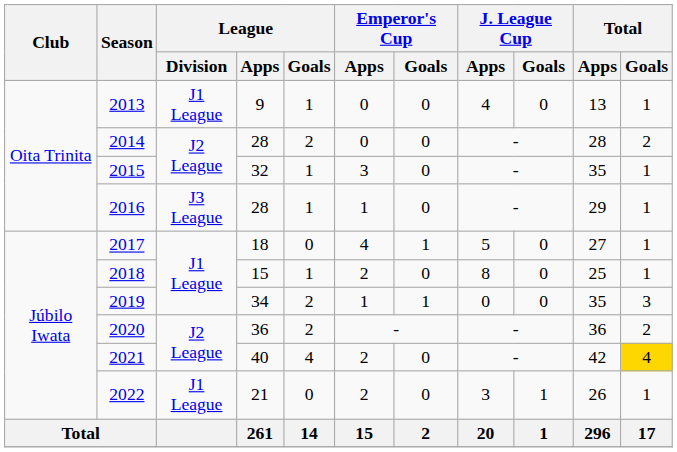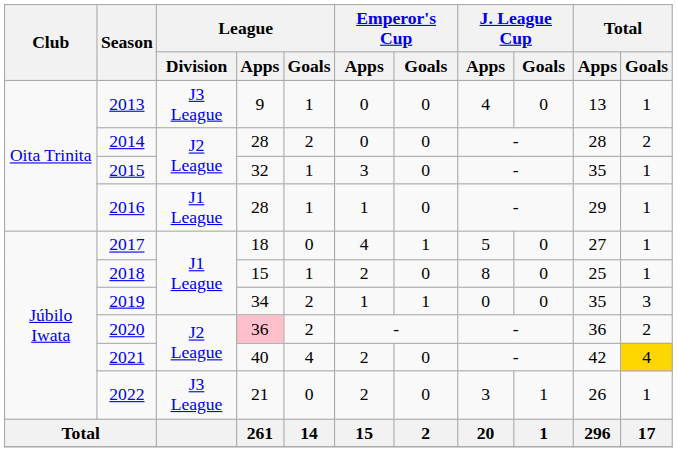 <table class="wikitable" style="text-align:center;">
 <tr>
 <th rowspan="2">Club</th>
 <th rowspan="2">Season</th>
 <th colspan="3">League</th>
 <th colspan="2"><a href='#'>Emperor's Cup</a></th>
 <th colspan="2"><a href='#'>J. League Cup</a></th>
 <th colspan="2">Total</th>
 </tr>
 <tr>
 <th>Division</th>
 <th>Apps</th>
 <th>Goals</th>
 <th>Apps</th>
 <th>Goals</th>
 <th>Apps</th>
 <th>Goals</th>
 <th>Apps</th>
 <th>Goals</th>
 </tr>
 <tr>
 <td rowspan="4"><a href='#'>Oita Trinita</a></td>
 <td><a href='#'>2013</a></td>
-<td><a href='#'>J1 League</a></td>
+<td><a href='#'>J3 League</a></td>
 <td>9</td>
 <td>1</td>
 <td>0</td>
 <td>0</td>
 <td>4</td>
 <td>0</td>
 <td>13</td>
 <td>1</td>
 </tr>
 <tr>
 <td><a href='#'>2014</a></td>
 <td rowspan="2"><a href='#'>J2 League</a></td>
 <td>28</td>
 <td>2</td>
 <td>0</td>
 <td>0</td>
 <td colspan="2">-</td>
 <td>28</td>
 <td>2</td>
 </tr>
 <tr>
 <td><a href='#'>2015</a></td>
 <td>32</td>
 <td>1</td>
 <td>3</td>
 <td>0</td>
 <td colspan="2">-</td>
 <td>35</td>
 <td>1</td>
 </tr>
 <tr>
 <td><a href='#'>2016</a></td>
-<td><a href='#'>J3 League</a></td>
+<td><a href='#'>J1 League</a></td>
 <td>28</td>
 <td>1</td>
 <td>1</td>
 <td>0</td>
 <td colspan="2">-</td>
 <td>29</td>
 <td>1</td>
 </tr>
 <tr>
 <td rowspan="6"><a href='#'>Júbilo Iwata</a></td>
 <td><a href='#'>2017</a></td>
 <td rowspan="3"><a href='#'>J1 League</a></td>
 <td>18</td>
 <td>0</td>
 <td>4</td>
 <td>1</td>
 <td>5</td>
 <td>0</td>
 <td>27</td>
 <td>1</td>
 </tr>
 <tr>
 <td><a href='#'>2018</a></td>
 <td>15</td>
 <td>1</td>
 <td>2</td>
 <td>0</td>
 <td>8</td>
 <td>0</td>
 <td>25</td>
 <td>1</td>
 </tr>
 <tr>
 <td><a href='#'>2019</a></td>
 <td>34</td>
 <td>2</td>
 <td>1</td>
 <td>1</td>
 <td>0</td>
 <td>0</td>
 <td>35</td>
 <td>3</td>
 </tr>
 <tr>
 <td><a href='#'>2020</a></td>
 <td rowspan="2"><a href='#'>J2 League</a></td>
-<td>36</td>
+<td style="background: pink;">36</td>
 <td>2</td>
 <td colspan="2">-</td>
 <td colspan="2">-</td>
 <td>36</td>
 <td>2</td>
 </tr>
 <tr>
 <td><a href='#'>2021</a></td>
 <td>40</td>
 <td>4</td>
 <td>2</td>
 <td>0</td>
 <td colspan="2">-</td>
 <td>42</td>
 <td style="background: gold;">4</td>
 </tr>
 <tr>
 <td><a href='#'>2022</a></td>
-<td><a href='#'>J1 League</a></td>
+<td><a href='#'>J3 League</a></td>
 <td>21</td>
 <td>0</td>
 <td>2</td>
 <td>0</td>
 <td>3</td>
 <td>1</td>
 <td>26</td>
 <td>1</td>
 </tr>
 <tr>
 <th colspan="2">Total</th>
 <th></th>
 <th>261</th>
 <th>14</th>
 <th>15</th>
 <th>2</th>
 <th>20</th>
 <th>1</th>
 <th>296</th>
 <th>17</th>
 </tr>
 <tr>
 </tr>
 </table>
